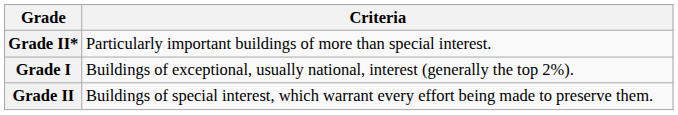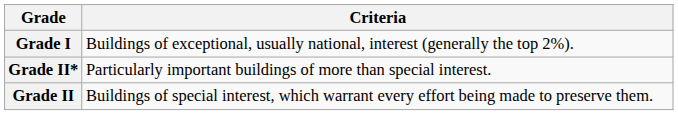 <table class="wikitable" border="1">
 <tr>
 <th>Grade</th>
 <th>Criteria</th>
 </tr>
 <tr>
+<th>Grade I</th>
+<td>Buildings of exceptional, usually national, interest (generally the top 2%).</td>
+</tr>
+<tr>
 <th>Grade II*</th>
 <td>Particularly important buildings of more than special interest.</td>
-</tr>
-<tr>
-<th>Grade I</th>
-<td>Buildings of exceptional, usually national, interest (generally the top 2%).</td>
 </tr>
 <tr>
 <th>Grade II</th>
 <td>Buildings of special interest, which warrant every effort being made to preserve them.    </td>
 </tr>
 </table>
